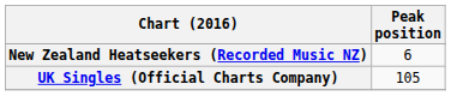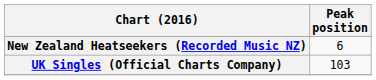 <table class="wikitable sortable plainrowheaders" style="text-align:center">
 <tr>
 <th scope="col">Chart (2016)</th>
 <th scope="col">Peak<br> position</th>
 </tr>
 <tr>
 </tr>
 <tr>
 <th scope="row">New Zealand Heatseekers (<a href='#'>Recorded Music NZ</a>)</th>
 <td>6</td>
 </tr>
 <tr>
 <th scope="row"><a href='#'>UK Singles</a> (Official Charts Company)</th>
-<td>105</td>
+<td>103</td>
 </tr>
 <tr>
 </tr>
 <tr>
 </tr>
 <tr>
 </tr>
 </table>
